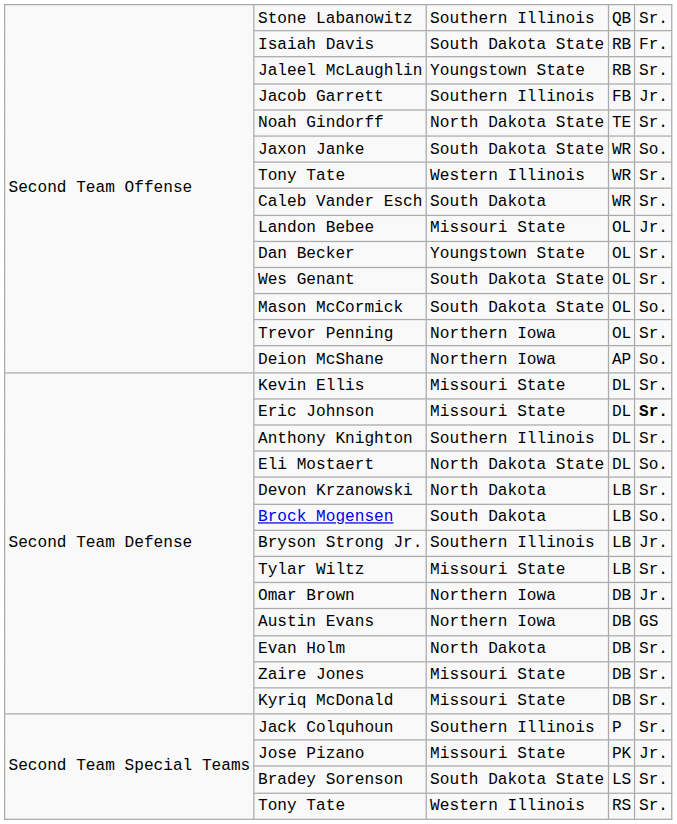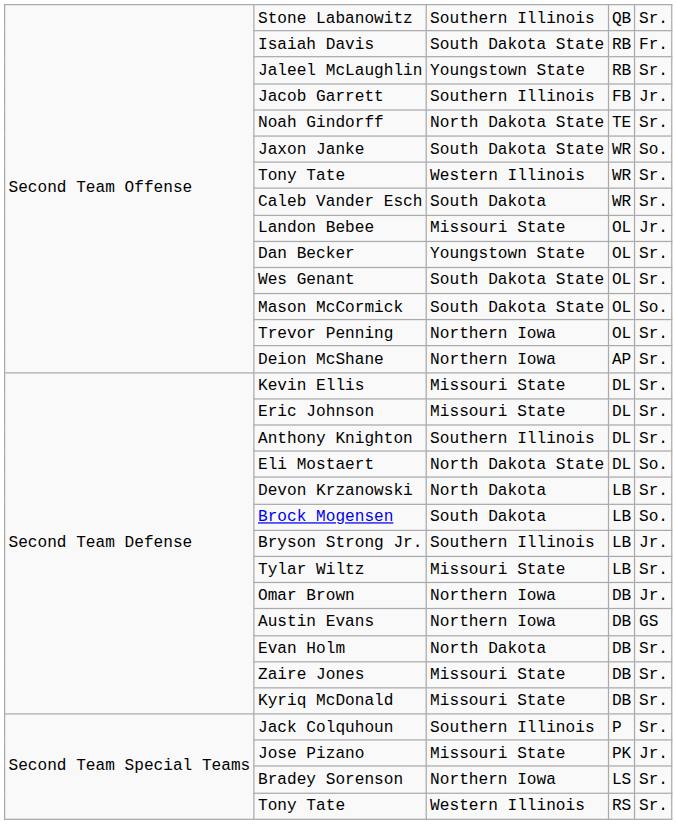 <table class="wikitable">
 <tr>
 <td rowspan=14>Second Team Offense</td>
 <td>Stone Labanowitz</td>
 <td>Southern Illinois</td>
 <td>QB</td>
 <td>Sr.</td>
 </tr>
 <tr>
 <td>Isaiah Davis</td>
 <td>South Dakota State</td>
 <td>RB</td>
 <td>Fr.</td>
 </tr>
 <tr>
 <td>Jaleel McLaughlin</td>
 <td>Youngstown State</td>
 <td>RB</td>
 <td>Sr.</td>
 </tr>
 <tr>
 <td>Jacob Garrett</td>
 <td>Southern Illinois</td>
 <td>FB</td>
 <td>Jr.</td>
 </tr>
 <tr>
 <td>Noah Gindorff</td>
 <td>North Dakota State</td>
 <td>TE</td>
 <td>Sr.</td>
 </tr>
 <tr>
 <td>Jaxon Janke</td>
 <td>South Dakota State</td>
 <td>WR</td>
 <td>So.</td>
 </tr>
 <tr>
 <td>Tony Tate</td>
 <td>Western Illinois</td>
 <td>WR</td>
 <td>Sr.</td>
 </tr>
 <tr>
 <td>Caleb Vander Esch</td>
 <td>South Dakota</td>
 <td>WR</td>
 <td>Sr.</td>
 </tr>
 <tr>
 <td>Landon Bebee</td>
 <td>Missouri State</td>
 <td>OL</td>
 <td>Jr.</td>
 </tr>
 <tr>
 <td>Dan Becker</td>
 <td>Youngstown State</td>
 <td>OL</td>
 <td>Sr.</td>
 </tr>
 <tr>
 <td>Wes Genant</td>
 <td>South Dakota State</td>
 <td>OL</td>
 <td>Sr.</td>
 </tr>
 <tr>
 <td>Mason McCormick</td>
 <td>South Dakota State</td>
 <td>OL</td>
 <td>So.</td>
 </tr>
 <tr>
 <td>Trevor Penning</td>
 <td>Northern Iowa</td>
 <td>OL</td>
 <td>Sr.</td>
 </tr>
 <tr>
 <td>Deion McShane</td>
 <td>Northern Iowa</td>
 <td>AP</td>
-<td>So.</td>
+<td>Sr.</td>
 </tr>
 <tr>
 <td rowspan=13>Second Team Defense</td>
 <td>Kevin Ellis</td>
 <td>Missouri State</td>
 <td>DL</td>
 <td>Sr.</td>
 </tr>
 <tr>
 <td>Eric Johnson</td>
 <td>Missouri State</td>
 <td>DL</td>
-<td><strong>Sr.</strong></td>
+<td>Sr.</td>
 </tr>
 <tr>
 <td>Anthony Knighton</td>
 <td>Southern Illinois</td>
 <td>DL</td>
 <td>Sr.</td>
 </tr>
 <tr>
 <td>Eli Mostaert</td>
 <td>North Dakota State</td>
 <td>DL</td>
 <td>So.</td>
 </tr>
 <tr>
 <td>Devon Krzanowski</td>
 <td>North Dakota</td>
 <td>LB</td>
 <td>Sr.</td>
 </tr>
 <tr>
 <td><a href='#'>Brock Mogensen</a></td>
 <td>South Dakota</td>
 <td>LB</td>
 <td>So.</td>
 </tr>
 <tr>
 <td>Bryson Strong Jr.</td>
 <td>Southern Illinois</td>
 <td>LB</td>
 <td>Jr.</td>
 </tr>
 <tr>
 <td>Tylar Wiltz</td>
 <td>Missouri State</td>
 <td>LB</td>
 <td>Sr.</td>
 </tr>
 <tr>
 <td>Omar Brown</td>
 <td>Northern Iowa</td>
 <td>DB</td>
 <td>Jr.</td>
 </tr>
 <tr>
 <td>Austin Evans</td>
 <td>Northern Iowa</td>
 <td>DB</td>
 <td>GS</td>
 </tr>
 <tr>
 <td>Evan Holm</td>
 <td>North Dakota</td>
 <td>DB</td>
 <td>Sr.</td>
 </tr>
 <tr>
 <td>Zaire Jones</td>
 <td>Missouri State</td>
 <td>DB</td>
 <td>Sr.</td>
 </tr>
 <tr>
 <td>Kyriq McDonald</td>
 <td>Missouri State</td>
 <td>DB</td>
 <td>Sr.</td>
 </tr>
 <tr>
 <td rowspan=4>Second Team Special Teams</td>
 <td>Jack Colquhoun</td>
 <td>Southern Illinois</td>
 <td>P</td>
 <td>Sr.</td>
 </tr>
 <tr>
 <td>Jose Pizano</td>
 <td>Missouri State</td>
 <td>PK</td>
 <td>Jr.</td>
 </tr>
 <tr>
 <td>Bradey Sorenson</td>
-<td>South Dakota State</td>
+<td>Northern Iowa</td>
 <td>LS</td>
 <td>Sr.</td>
 </tr>
 <tr>
 <td>Tony Tate</td>
 <td>Western Illinois</td>
 <td>RS</td>
 <td>Sr.</td>
 </tr>
 </table>
